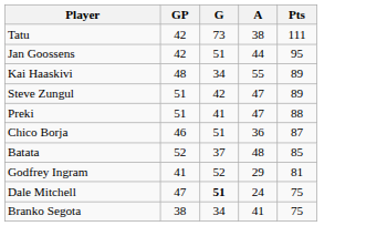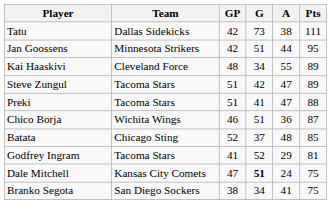 <table class="wikitable">
 <tr>
 <th width="30%">Player</th>
+<th width="30%">Team</th>
 <th width="7.5%">GP</th>
 <th width="7.5%">G</th>
 <th width="7.5%">A</th>
 <th width="7.5%">Pts</th>
 </tr>
 <tr align=center>
 <td align=left>Tatu</td>
+<td align=left>Dallas Sidekicks</td>
 <td>42</td>
 <td>73</td>
 <td>38</td>
 <td>111</td>
 </tr>
 <tr align=center>
 <td align=left>Jan Goossens</td>
+<td align=left>Minnesota Strikers</td>
 <td>42</td>
 <td>51</td>
 <td>44</td>
 <td>95</td>
 </tr>
 <tr align=center>
 <td align=left>Kai Haaskivi</td>
+<td align=left>Cleveland Force</td>
 <td>48</td>
 <td>34</td>
 <td>55</td>
 <td>89</td>
 </tr>
 <tr align=center>
 <td align=left>Steve Zungul</td>
+<td align=left>Tacoma Stars</td>
 <td>51</td>
 <td>42</td>
 <td>47</td>
 <td>89</td>
 </tr>
 <tr align=center>
 <td align=left>Preki</td>
+<td align=left>Tacoma Stars</td>
 <td>51</td>
 <td>41</td>
 <td>47</td>
 <td>88</td>
 </tr>
 <tr align=center>
 <td align=left>Chico Borja</td>
+<td align=left>Wichita Wings</td>
 <td>46</td>
 <td>51</td>
 <td>36</td>
 <td>87</td>
 </tr>
 <tr align=center>
 <td align=left>Batata</td>
+<td align=left>Chicago Sting</td>
 <td>52</td>
 <td>37</td>
 <td>48</td>
 <td>85</td>
 </tr>
 <tr align=center>
 <td align=left>Godfrey Ingram</td>
+<td align=left>Tacoma Stars</td>
 <td>41</td>
 <td>52</td>
 <td>29</td>
 <td>81</td>
 </tr>
 <tr align=center>
 <td align=left>Dale Mitchell</td>
+<td align=left>Kansas City Comets</td>
 <td>47</td>
 <td><strong>51</strong></td>
 <td>24</td>
 <td>75</td>
 </tr>
 <tr align=center>
 <td align=left>Branko Segota</td>
+<td align=left>San Diego Sockers</td>
 <td>38</td>
 <td>34</td>
 <td>41</td>
 <td>75</td>
 </tr>
 </table>
